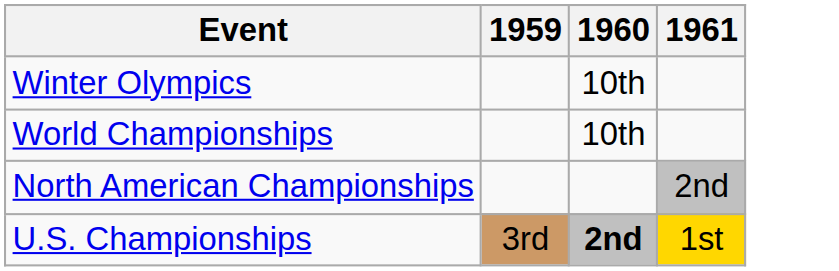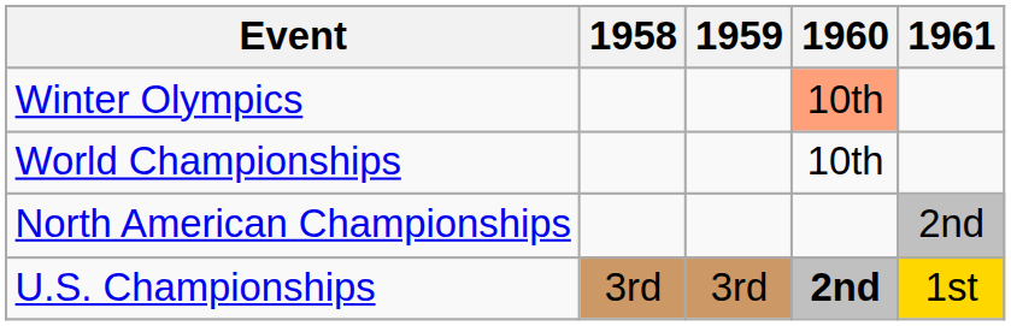 <table class="wikitable">
 <tr>
 <th>Event</th>
+<th>1958</th>
 <th>1959</th>
 <th>1960</th>
 <th>1961</th>
 </tr>
 <tr>
 <td><a href='#'>Winter Olympics</a></td>
 <td></td>
-<td align="center">10th</td>
+<td></td>
+<td align="center" style="background: lightsalmon;">10th</td>
 <td></td>
 </tr>
 <tr>
 <td><a href='#'>World Championships</a></td>
+<td></td>
 <td></td>
 <td align="center">10th</td>
 <td></td>
 </tr>
 <tr>
 <td><a href='#'>North American Championships</a></td>
 <td></td>
 <td></td>
+<td></td>
 <td align="center" bgcolor="silver">2nd</td>
 </tr>
 <tr>
 <td><a href='#'>U.S. Championships</a></td>
 <td align="center" bgcolor="cc9966">3rd</td>
+<td align="center" bgcolor="cc9966">3rd</td>
 <td align="center" bgcolor="silver"><strong>2nd</strong></td>
 <td align="center" bgcolor="gold">1st</td>
 </tr>
 </table>
